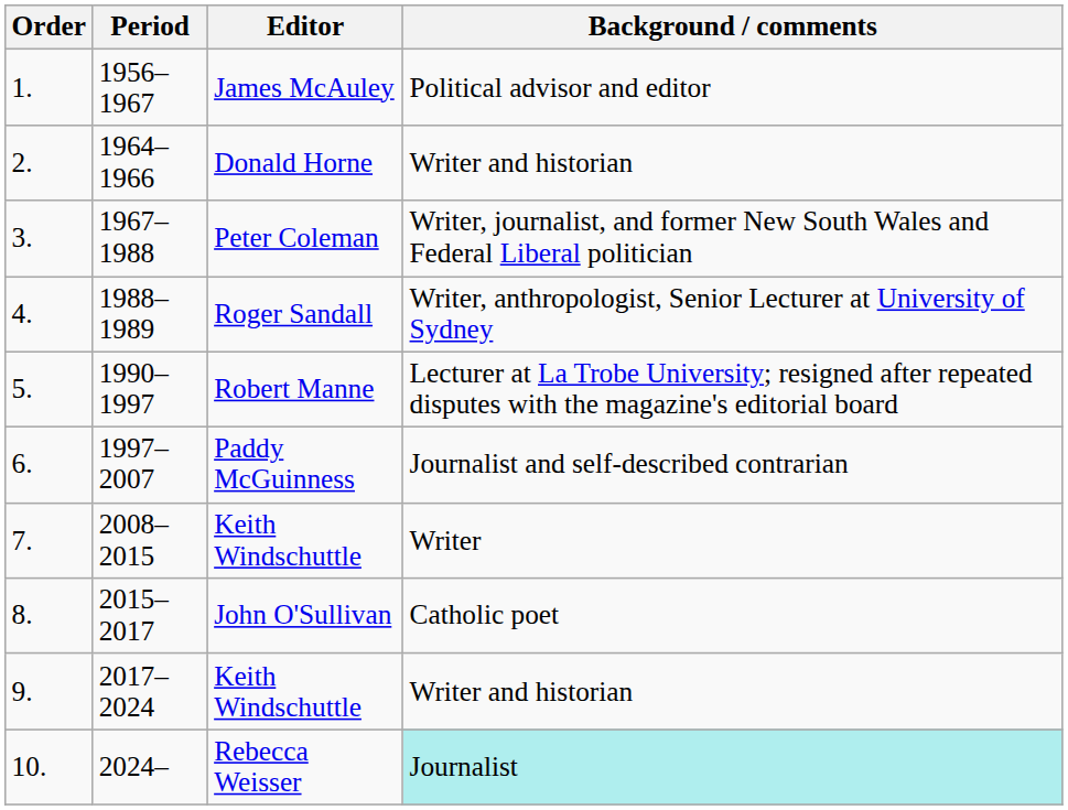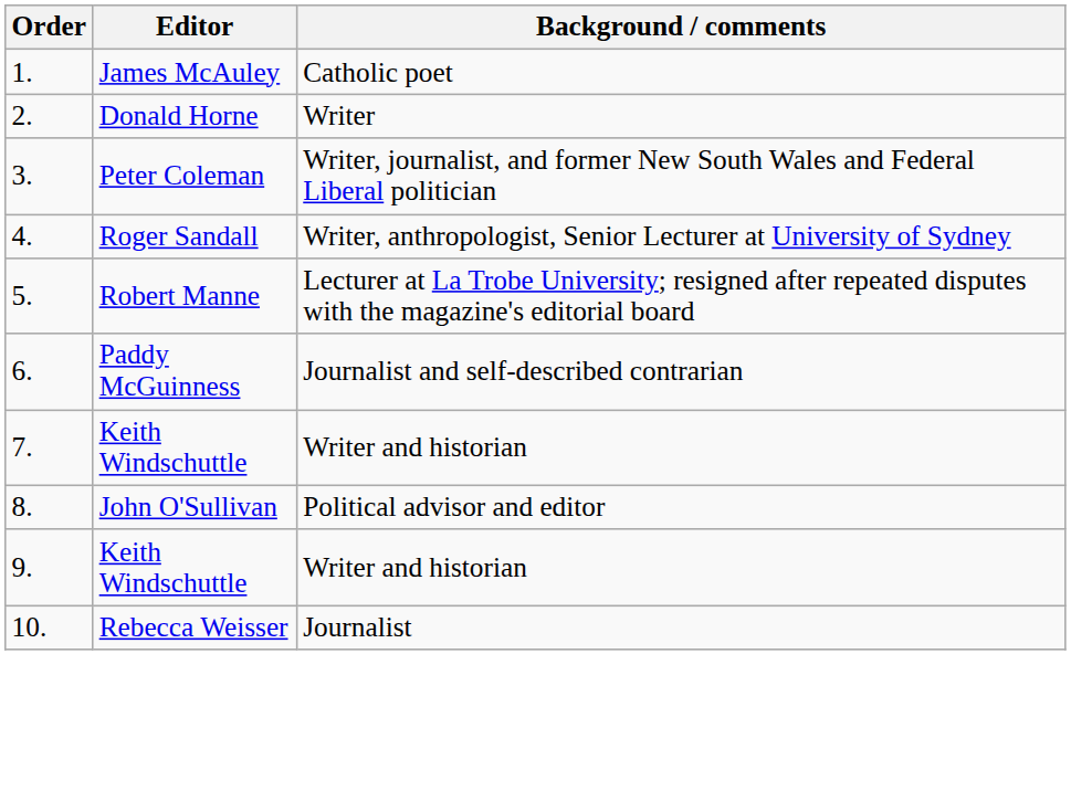 <table class="wikitable sortable">
 <tr>
 <th>Order</th>
-<th>Period</th>
 <th>Editor</th>
 <th>Background / comments</th>
 </tr>
 <tr>
 <td>1.</td>
-<td>1956–1967</td>
 <td><a href='#'>James McAuley</a></td>
-<td>Political advisor and editor</td>
+<td>Catholic poet</td>
 </tr>
 <tr>
 <td>2.</td>
-<td>1964–1966</td>
 <td><a href='#'>Donald Horne</a></td>
-<td>Writer and historian</td>
+<td>Writer</td>
 </tr>
 <tr>
 <td>3.</td>
-<td>1967–1988</td>
 <td><a href='#'>Peter Coleman</a></td>
 <td>Writer, journalist, and former New South Wales and Federal <a href='#'>Liberal</a> politician</td>
 </tr>
 <tr>
 <td>4.</td>
-<td>1988–1989</td>
 <td><a href='#'>Roger Sandall</a></td>
 <td>Writer, anthropologist, Senior Lecturer at <a href='#'>University of Sydney</a></td>
 </tr>
 <tr>
 <td>5.</td>
-<td>1990–1997</td>
 <td><a href='#'>Robert Manne</a></td>
 <td>Lecturer at <a href='#'>La Trobe University</a>; resigned after repeated disputes with the magazine's editorial board</td>
 </tr>
 <tr>
 <td>6.</td>
-<td>1997–2007</td>
 <td><a href='#'>Paddy McGuinness</a></td>
 <td>Journalist and self-described contrarian</td>
 </tr>
 <tr>
 <td>7.</td>
-<td>2008–2015</td>
 <td><a href='#'>Keith Windschuttle</a></td>
-<td>Writer</td>
+<td>Writer and historian</td>
 </tr>
 <tr>
 <td>8.</td>
-<td>2015–2017</td>
 <td><a href='#'>John O'Sullivan</a></td>
-<td>Catholic poet</td>
+<td>Political advisor and editor</td>
 </tr>
 <tr>
 <td>9.</td>
-<td>2017–2024</td>
 <td><a href='#'>Keith Windschuttle</a></td>
 <td>Writer and historian</td>
 </tr>
 <tr>
 <td>10.</td>
-<td>2024–</td>
 <td><a href='#'>Rebecca Weisser</a></td>
-<td style="background: paleturquoise;">Journalist</td>
+<td>Journalist</td>
 </tr>
 </table>
